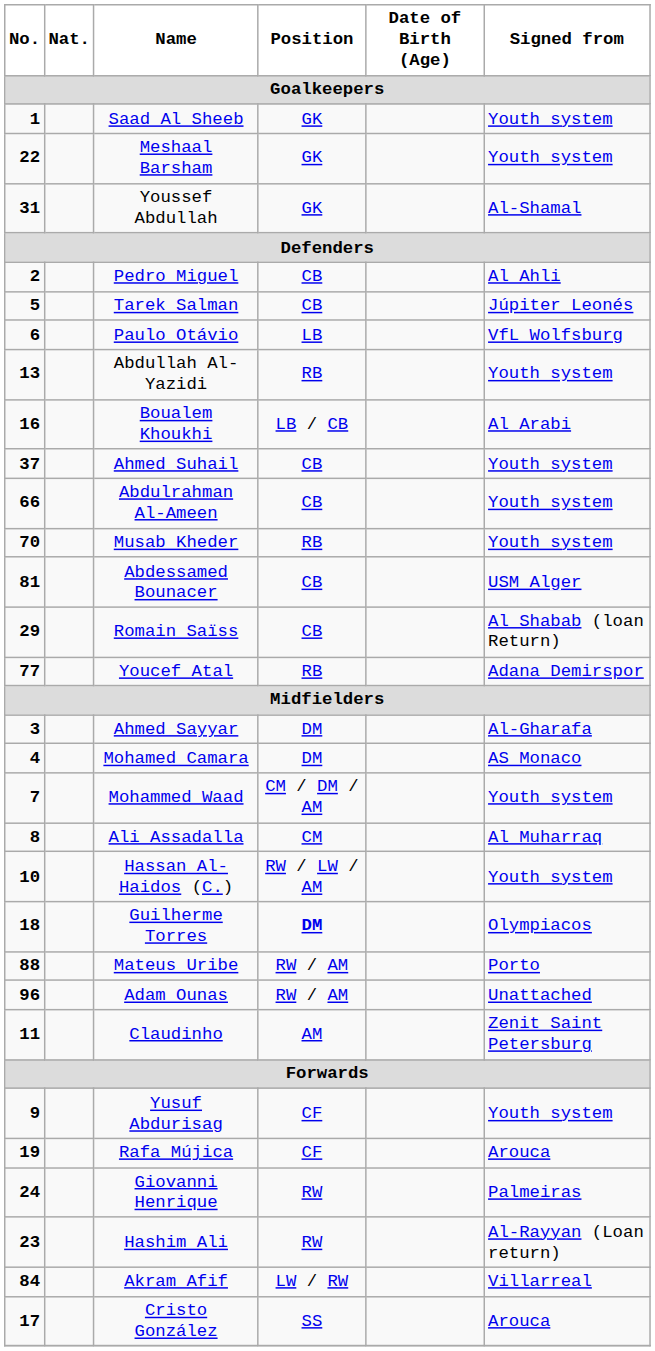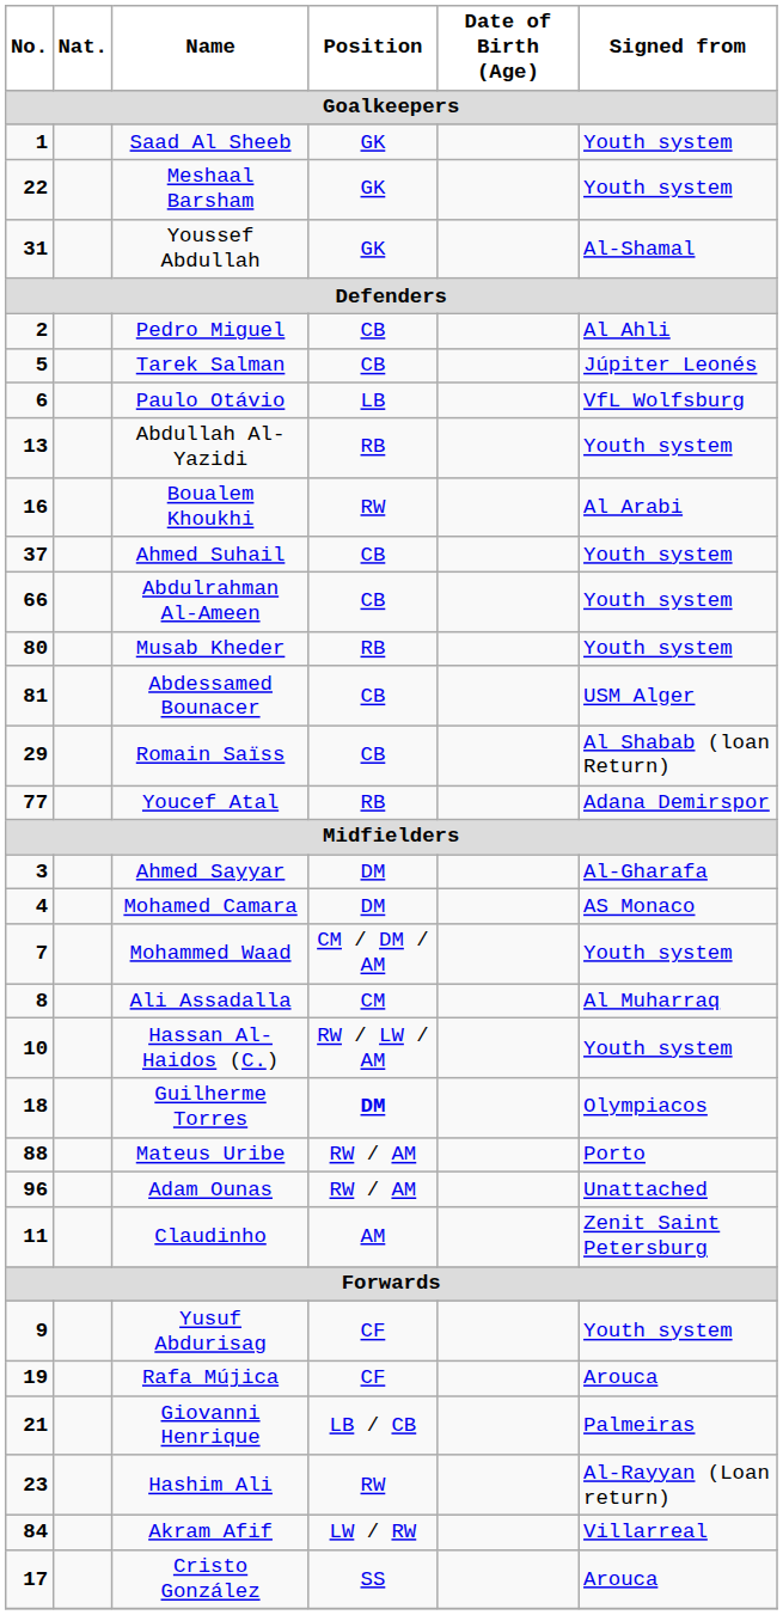 <table class="wikitable" style="text-align:center; font-size:90%; width:70%">
 <tr>
 <th style="background:white; color:black; text-align:center;">No.</th>
 <th style="background:white; color:black; text-align:center;">Nat.</th>
 <th style="background:white; color:black; text-align:center;">Name</th>
 <th style="background:white; color:black; text-align:center;">Position</th>
 <th style="background:white; color:black; text-align:center;">Date of Birth (Age)</th>
 <th style="background:white; color:black; text-align:center;">Signed from</th>
 </tr>
 <tr>
 <th colspan=10 style="background:#DCDCDC; text-align:center;">Goalkeepers</th>
 </tr>
 <tr>
 <td style="text-align:right"><strong>1</strong></td>
 <td></td>
 <td><a href='#'>Saad Al Sheeb</a></td>
 <td><a href='#'>GK</a></td>
 <td></td>
 <td style="text-align:left"> <a href='#'>Youth system</a></td>
 </tr>
 <tr>
 <td style="text-align:right"><strong>22</strong></td>
 <td></td>
 <td><a href='#'>Meshaal Barsham</a></td>
 <td><a href='#'>GK</a></td>
 <td></td>
 <td style="text-align:left"> <a href='#'>Youth system</a></td>
 </tr>
 <tr>
 <td style="text-align:right"><strong>31</strong></td>
 <td></td>
 <td>Youssef Abdullah</td>
 <td><a href='#'>GK</a></td>
 <td></td>
 <td style="text-align:left"> <a href='#'>Al-Shamal</a></td>
 </tr>
 <tr>
 <th colspan=10 style="background:#DCDCDC; text-align:center;">Defenders</th>
 </tr>
 <tr>
 <td style="text-align:right"><strong>2</strong></td>
 <td></td>
 <td><a href='#'>Pedro Miguel</a></td>
 <td><a href='#'>CB</a></td>
 <td></td>
 <td style="text-align:left"> <a href='#'>Al Ahli</a></td>
 </tr>
 <tr>
 <td style="text-align:right"><strong>5</strong></td>
 <td></td>
 <td><a href='#'>Tarek Salman</a></td>
 <td><a href='#'>CB</a></td>
 <td></td>
 <td style="text-align:left"> <a href='#'>Júpiter Leonés</a></td>
 </tr>
 <tr>
 <td style="text-align:right"><strong>6</strong></td>
 <td></td>
 <td><a href='#'>Paulo Otávio</a></td>
 <td><a href='#'>LB</a></td>
 <td></td>
 <td style="text-align:left"> <a href='#'>VfL Wolfsburg</a></td>
 </tr>
 <tr>
 <td style="text-align:right"><strong>13</strong></td>
 <td></td>
 <td>Abdullah Al-Yazidi</td>
 <td><a href='#'>RB</a></td>
 <td></td>
 <td style="text-align:left"> <a href='#'>Youth system</a></td>
 </tr>
 <tr>
 <td style="text-align:right"><strong>16</strong></td>
 <td></td>
 <td><a href='#'>Boualem Khoukhi</a></td>
-<td><a href='#'>LB</a> / <a href='#'>CB</a></td>
+<td><a href='#'>RW</a></td>
 <td></td>
 <td style="text-align:left"> <a href='#'>Al Arabi</a></td>
 </tr>
 <tr>
 <td style="text-align:right"><strong>37</strong></td>
 <td></td>
 <td><a href='#'>Ahmed Suhail</a></td>
 <td><a href='#'>CB</a></td>
 <td></td>
 <td style="text-align:left"> <a href='#'>Youth system</a></td>
 </tr>
 <tr>
 <td style="text-align:right"><strong>66</strong></td>
 <td></td>
 <td><a href='#'>Abdulrahman Al-Ameen</a></td>
 <td><a href='#'>CB</a></td>
 <td></td>
 <td style="text-align:left"> <a href='#'>Youth system</a></td>
 </tr>
 <tr>
-<td style="text-align:right"><strong>70</strong></td>
+<td style="text-align:right"><strong>80</strong></td>
 <td></td>
 <td><a href='#'>Musab Kheder</a></td>
 <td><a href='#'>RB</a></td>
 <td></td>
 <td style="text-align:left"> <a href='#'>Youth system</a></td>
 </tr>
 <tr>
 <td style="text-align:right"><strong>81</strong></td>
 <td></td>
 <td><a href='#'>Abdessamed Bounacer</a></td>
 <td><a href='#'>CB</a></td>
 <td></td>
 <td style="text-align:left"> <a href='#'>USM Alger</a></td>
 </tr>
 <tr>
 <td style="text-align:right"><strong>29</strong></td>
 <td></td>
 <td><a href='#'>Romain Saïss</a></td>
 <td><a href='#'>CB</a></td>
 <td></td>
 <td style="text-align:left"> <a href='#'>Al Shabab</a> (loan Return)</td>
 </tr>
 <tr>
 <td style="text-align:right"><strong>77</strong></td>
 <td></td>
 <td><a href='#'>Youcef Atal</a></td>
 <td><a href='#'>RB</a></td>
 <td></td>
 <td style="text-align:left"> <a href='#'>Adana Demirspor</a></td>
 </tr>
 <tr>
 <th colspan=10 style="background:#DCDCDC; text-align:center;">Midfielders</th>
 </tr>
 <tr>
 <td style="text-align:right"><strong>3</strong></td>
 <td></td>
 <td><a href='#'>Ahmed Sayyar</a></td>
 <td><a href='#'>DM</a></td>
 <td></td>
 <td style="text-align:left"> <a href='#'>Al-Gharafa</a></td>
 </tr>
 <tr>
 <td style="text-align:right"><strong>4</strong></td>
 <td></td>
 <td><a href='#'>Mohamed Camara</a></td>
 <td><a href='#'>DM</a></td>
 <td></td>
 <td style="text-align:left"> <a href='#'>AS Monaco</a></td>
 </tr>
 <tr>
 <td style="text-align:right"><strong>7</strong></td>
 <td></td>
 <td><a href='#'>Mohammed Waad</a></td>
 <td><a href='#'>CM</a> / <a href='#'>DM</a> / <a href='#'>AM</a></td>
 <td></td>
 <td style="text-align:left"> <a href='#'>Youth system</a></td>
 </tr>
 <tr>
 <td style="text-align:right"><strong>8</strong></td>
 <td></td>
 <td><a href='#'>Ali Assadalla</a></td>
 <td><a href='#'>CM</a></td>
 <td></td>
 <td style="text-align:left"> <a href='#'>Al Muharraq</a></td>
 </tr>
 <tr>
 <td style="text-align:right"><strong>10</strong></td>
 <td></td>
 <td><a href='#'>Hassan Al-Haidos</a> (<a href='#'>C.</a>)</td>
 <td><a href='#'>RW</a> / <a href='#'>LW</a> / <a href='#'>AM</a></td>
 <td></td>
 <td style="text-align:left"> <a href='#'>Youth system</a></td>
 </tr>
 <tr>
 <td style="text-align:right"><strong>18</strong></td>
 <td></td>
 <td><a href='#'>Guilherme Torres</a></td>
 <td><strong><a href='#'>DM</a></strong></td>
 <td></td>
 <td style="text-align:left"> <a href='#'>Olympiacos</a></td>
 </tr>
 <tr>
 <td style="text-align:right"><strong>88</strong></td>
 <td></td>
 <td><a href='#'>Mateus Uribe</a></td>
 <td><a href='#'>RW</a> / <a href='#'>AM</a></td>
 <td></td>
 <td style="text-align:left"> <a href='#'>Porto</a></td>
 </tr>
 <tr>
 <td style="text-align:right"><strong>96</strong></td>
 <td></td>
 <td><a href='#'>Adam Ounas</a></td>
 <td><a href='#'>RW</a> / <a href='#'>AM</a></td>
 <td></td>
 <td style="text-align:left"><a href='#'>Unattached</a></td>
 </tr>
 <tr>
 <td style="text-align:right"><strong>11</strong></td>
 <td></td>
 <td><a href='#'>Claudinho</a></td>
 <td><a href='#'>AM</a></td>
 <td></td>
 <td style="text-align:left"> <a href='#'>Zenit Saint Petersburg</a></td>
 </tr>
 <tr>
 <th colspan=10 style="background:#DCDCDC; text-align:center;">Forwards</th>
 </tr>
 <tr>
 <td style="text-align:right"><strong>9</strong></td>
 <td></td>
 <td><a href='#'>Yusuf Abdurisag</a></td>
 <td><a href='#'>CF</a></td>
 <td></td>
 <td style="text-align:left"> <a href='#'>Youth system</a></td>
 </tr>
 <tr>
 <td style="text-align:right"><strong>19</strong></td>
 <td></td>
 <td><a href='#'>Rafa Mújica</a></td>
 <td><a href='#'>CF</a></td>
 <td></td>
 <td style="text-align:left"> <a href='#'>Arouca</a></td>
 </tr>
 <tr>
-<td style="text-align:right"><strong>24</strong></td>
+<td style="text-align:right"><strong>21</strong></td>
 <td></td>
 <td><a href='#'>Giovanni Henrique</a></td>
-<td><a href='#'>RW</a></td>
+<td><a href='#'>LB</a> / <a href='#'>CB</a></td>
 <td></td>
 <td style="text-align:left"> <a href='#'>Palmeiras</a></td>
 </tr>
 <tr>
 <td style="text-align:right"><strong>23</strong></td>
 <td></td>
 <td><a href='#'>Hashim Ali</a></td>
 <td><a href='#'>RW</a></td>
 <td></td>
 <td style="text-align:left"> <a href='#'>Al-Rayyan</a> (Loan return)</td>
 </tr>
 <tr>
 <td style="text-align:right"><strong>84</strong></td>
 <td></td>
 <td><a href='#'>Akram Afif</a></td>
 <td><a href='#'>LW</a> / <a href='#'>RW</a></td>
 <td></td>
 <td style="text-align:left"> <a href='#'>Villarreal</a></td>
 </tr>
 <tr>
 <td style="text-align:right"><strong>17</strong></td>
 <td></td>
 <td><a href='#'>Cristo González</a></td>
 <td><a href='#'>SS</a></td>
 <td></td>
 <td style="text-align:left"> <a href='#'>Arouca</a></td>
 </tr>
 <tr>
 </tr>
 </table>
